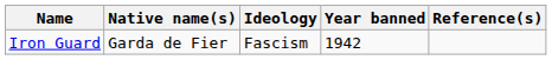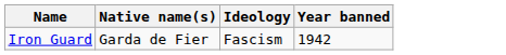 <table class="wikitable sortable">
 <tr>
 <th>Name</th>
 <th>Native name(s)</th>
 <th>Ideology</th>
 <th>Year banned</th>
-<th>Reference(s)</th>
 </tr>
 <tr>
 <td><a href='#'>Iron Guard</a></td>
 <td>Garda de Fier</td>
 <td>Fascism</td>
 <td>1942</td>
-<td></td>
 </tr>
 </table>
